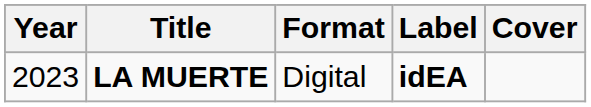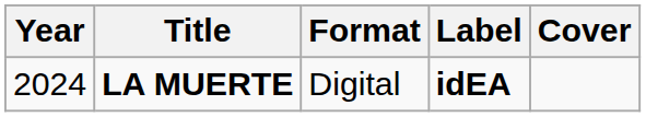 <table class="wikitable">
 <tr>
 <th>Year</th>
 <th>Title</th>
 <th>Format</th>
 <th>Label</th>
 <th>Cover</th>
 </tr>
 <tr>
-<td>2023</td>
+<td>2024</td>
 <td><strong>LA MUERTE</strong></td>
 <td>Digital</td>
 <td><strong>idEA</strong></td>
 <td></td>
 </tr>
 </table>
